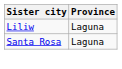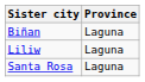 <table class="wikitable">
 <tr>
 <th>Sister city</th>
 <th>Province</th>
+</tr>
+<tr>
+<td><a href='#'>Biñan</a></td>
+<td>Laguna</td>
 </tr>
 <tr>
 <td><a href='#'>Liliw</a></td>
 <td>Laguna</td>
 </tr>
 <tr>
 <td><a href='#'>Santa Rosa</a></td>
 <td>Laguna</td>
 </tr>
 </table>
